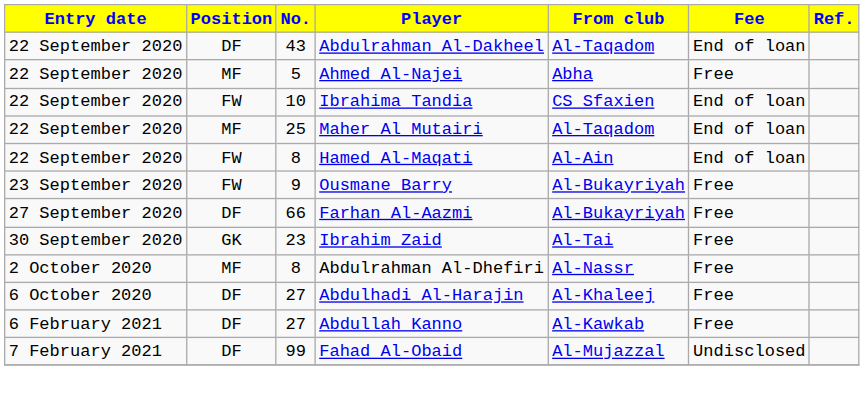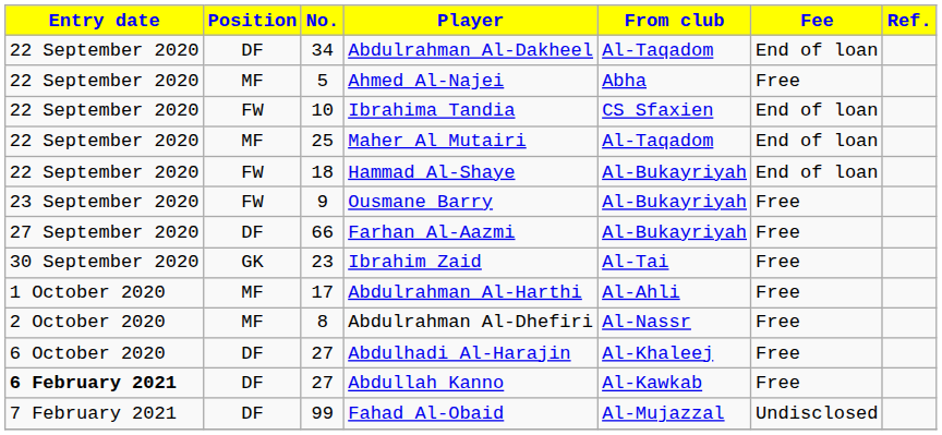 <table class="wikitable sortable">
 <tr>
 <th style="background:yellow; color:blue;"><strong>Entry date</strong></th>
 <th style="background:yellow; color:blue;"><strong>Position</strong></th>
 <th style="background:yellow; color:blue;"><strong>No.</strong></th>
 <th style="background:yellow; color:blue;"><strong>Player</strong></th>
 <th style="background:yellow; color:blue;"><strong>From club</strong></th>
 <th style="background:yellow; color:blue;"><strong>Fee</strong></th>
 <th style="background:yellow; color:blue;"><strong>Ref.</strong></th>
 </tr>
 <tr>
 <td>22 September 2020</td>
 <td style="text-align:center;">DF</td>
-<td style="text-align:center;">43</td>
+<td style="text-align:center;">34</td>
 <td style="text-align:left;"> <a href='#'>Abdulrahman Al-Dakheel</a></td>
 <td style="text-align:left;"> <a href='#'>Al-Taqadom</a></td>
 <td>End of loan</td>
 <td></td>
 </tr>
 <tr>
 <td>22 September 2020</td>
 <td style="text-align:center;">MF</td>
 <td style="text-align:center;">5</td>
 <td style="text-align:left;"> <a href='#'>Ahmed Al-Najei</a></td>
 <td style="text-align:left;"> <a href='#'>Abha</a></td>
 <td>Free</td>
 <td></td>
 </tr>
 <tr>
 <td>22 September 2020</td>
 <td style="text-align:center;">FW</td>
 <td style="text-align:center;">10</td>
 <td style="text-align:left;"> <a href='#'>Ibrahima Tandia</a></td>
 <td style="text-align:left;"> <a href='#'>CS Sfaxien</a></td>
 <td>End of loan</td>
 <td></td>
 </tr>
 <tr>
 <td>22 September 2020</td>
 <td style="text-align:center;">MF</td>
 <td style="text-align:center;">25</td>
 <td style="text-align:left;"> <a href='#'>Maher Al Mutairi</a></td>
 <td style="text-align:left;"> <a href='#'>Al-Taqadom</a></td>
 <td>End of loan</td>
 <td></td>
 </tr>
 <tr>
 <td>22 September 2020</td>
 <td style="text-align:center;">FW</td>
-<td style="text-align:center;">8</td>
-<td style="text-align:left;"> <a href='#'>Hamed Al-Maqati</a></td>
-<td style="text-align:left;"> <a href='#'>Al-Ain</a></td>
+<td style="text-align:center;">18</td>
+<td style="text-align:left;"> <a href='#'>Hammad Al-Shaye</a></td>
+<td style="text-align:left;"> <a href='#'>Al-Bukayriyah</a></td>
 <td>End of loan</td>
 <td></td>
 </tr>
 <tr>
 <td>23 September 2020</td>
 <td style="text-align:center;">FW</td>
 <td style="text-align:center;">9</td>
 <td style="text-align:left;"> <a href='#'>Ousmane Barry</a></td>
 <td style="text-align:left;"> <a href='#'>Al-Bukayriyah</a></td>
 <td>Free</td>
 <td></td>
 </tr>
 <tr>
 <td>27 September 2020</td>
 <td style="text-align:center;">DF</td>
 <td style="text-align:center;">66</td>
 <td style="text-align:left;"> <a href='#'>Farhan Al-Aazmi</a></td>
 <td style="text-align:left;"> <a href='#'>Al-Bukayriyah</a></td>
 <td>Free</td>
 <td></td>
 </tr>
 <tr>
 <td>30 September 2020</td>
 <td style="text-align:center;">GK</td>
 <td style="text-align:center;">23</td>
 <td style="text-align:left;"> <a href='#'>Ibrahim Zaid</a></td>
 <td style="text-align:left;"> <a href='#'>Al-Tai</a></td>
 <td>Free</td>
 <td></td>
 </tr>
 <tr>
+<td>1 October 2020</td>
+<td style="text-align:center;">MF</td>
+<td style="text-align:center;">17</td>
+<td style="text-align:left;"> <a href='#'>Abdulrahman Al-Harthi</a></td>
+<td style="text-align:left;"> <a href='#'>Al-Ahli</a></td>
+<td>Free</td>
+<td></td>
+</tr>
+<tr>
 <td>2 October 2020</td>
 <td style="text-align:center;">MF</td>
 <td style="text-align:center;">8</td>
 <td style="text-align:left;"> Abdulrahman Al-Dhefiri</td>
 <td style="text-align:left;"> <a href='#'>Al-Nassr</a></td>
 <td>Free</td>
 <td></td>
 </tr>
 <tr>
 <td>6 October 2020</td>
 <td style="text-align:center;">DF</td>
 <td style="text-align:center;">27</td>
 <td style="text-align:left;"> <a href='#'>Abdulhadi Al-Harajin</a></td>
 <td style="text-align:left;"> <a href='#'>Al-Khaleej</a></td>
 <td>Free</td>
 <td></td>
 </tr>
 <tr>
-<td>6 February 2021</td>
+<td><strong>6 February 2021</strong></td>
 <td style="text-align:center;">DF</td>
 <td style="text-align:center;">27</td>
 <td style="text-align:left;"> <a href='#'>Abdullah Kanno</a></td>
 <td style="text-align:left;"> <a href='#'>Al-Kawkab</a></td>
 <td>Free</td>
 <td></td>
 </tr>
 <tr>
 <td>7 February 2021</td>
 <td style="text-align:center;">DF</td>
 <td style="text-align:center;">99</td>
 <td style="text-align:left;"> <a href='#'>Fahad Al-Obaid</a></td>
 <td style="text-align:left;"> <a href='#'>Al-Mujazzal</a></td>
 <td>Undisclosed</td>
 <td></td>
 </tr>
 <tr>
 </tr>
 </table>
